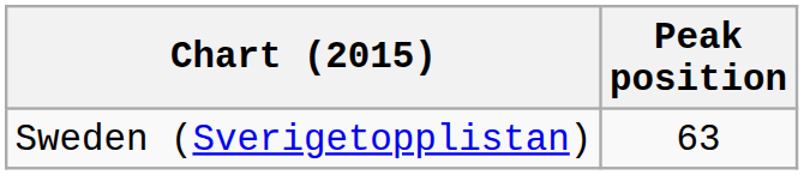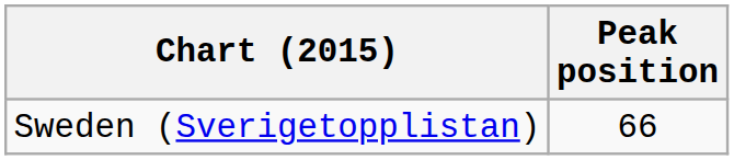 <table class="wikitable">
 <tr>
 <th>Chart (2015)</th>
 <th>Peak<br>position</th>
 </tr>
 <tr>
 <td>Sweden (<a href='#'>Sverigetopplistan</a>)</td>
-<td align="center">63</td>
+<td align="center">66</td>
 </tr>
 </table>
